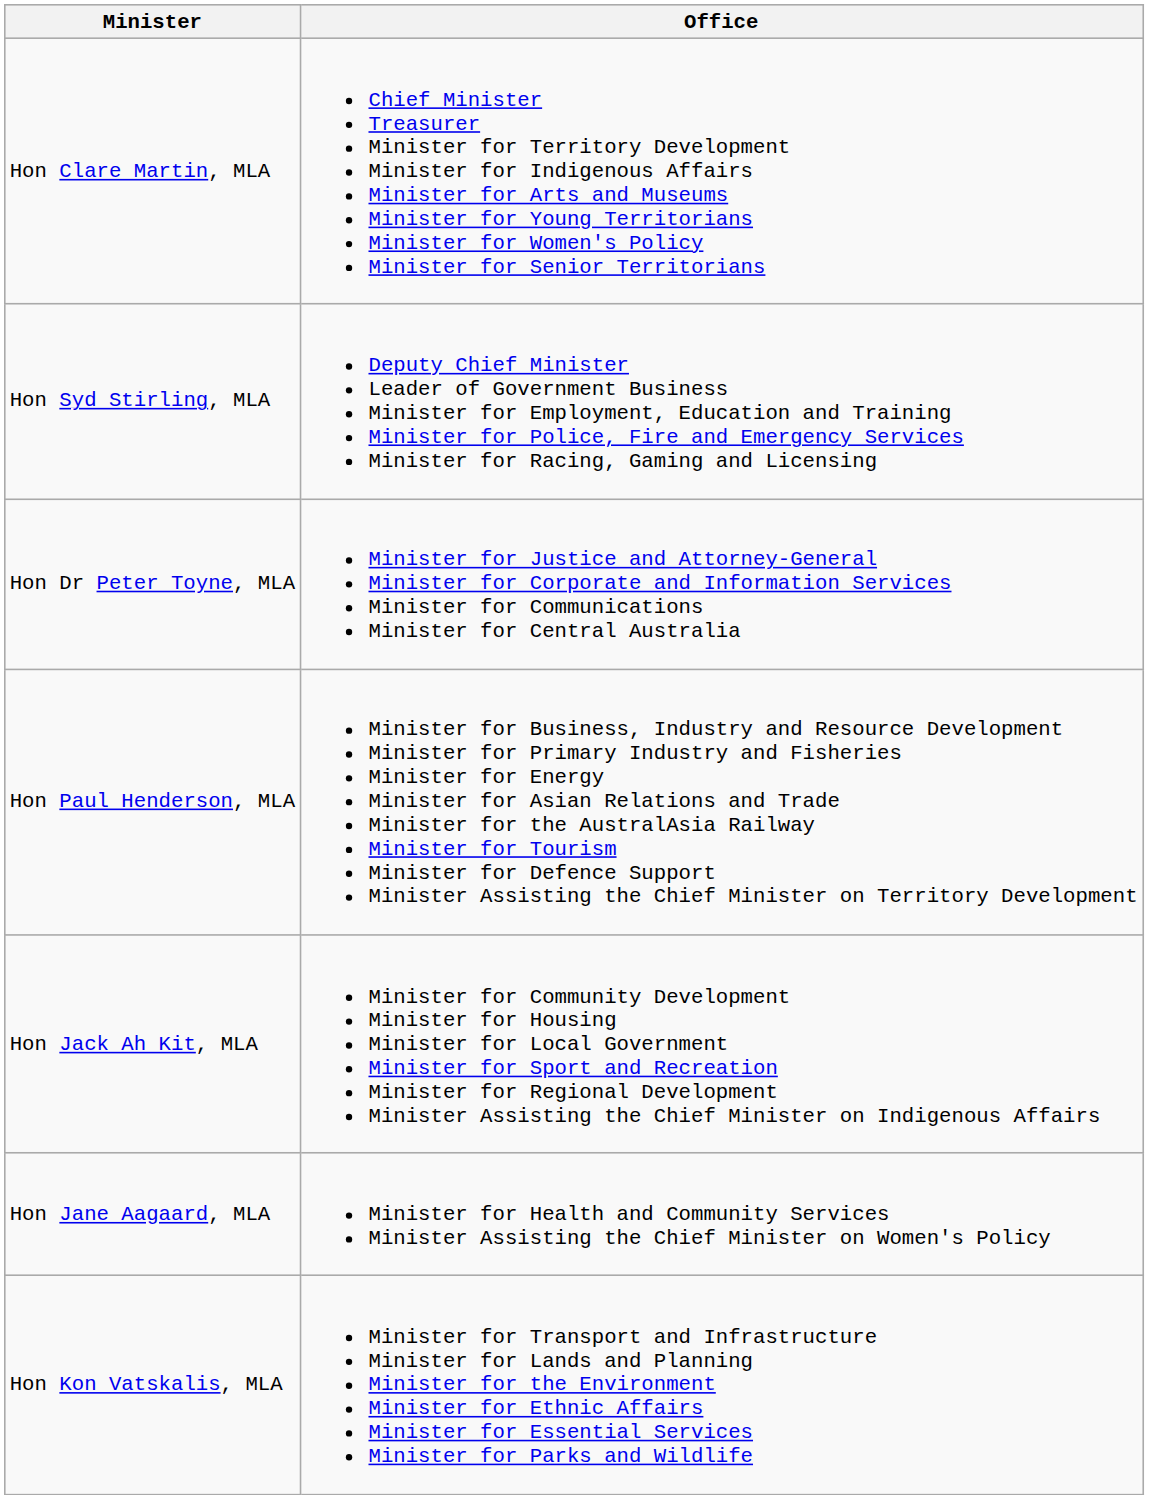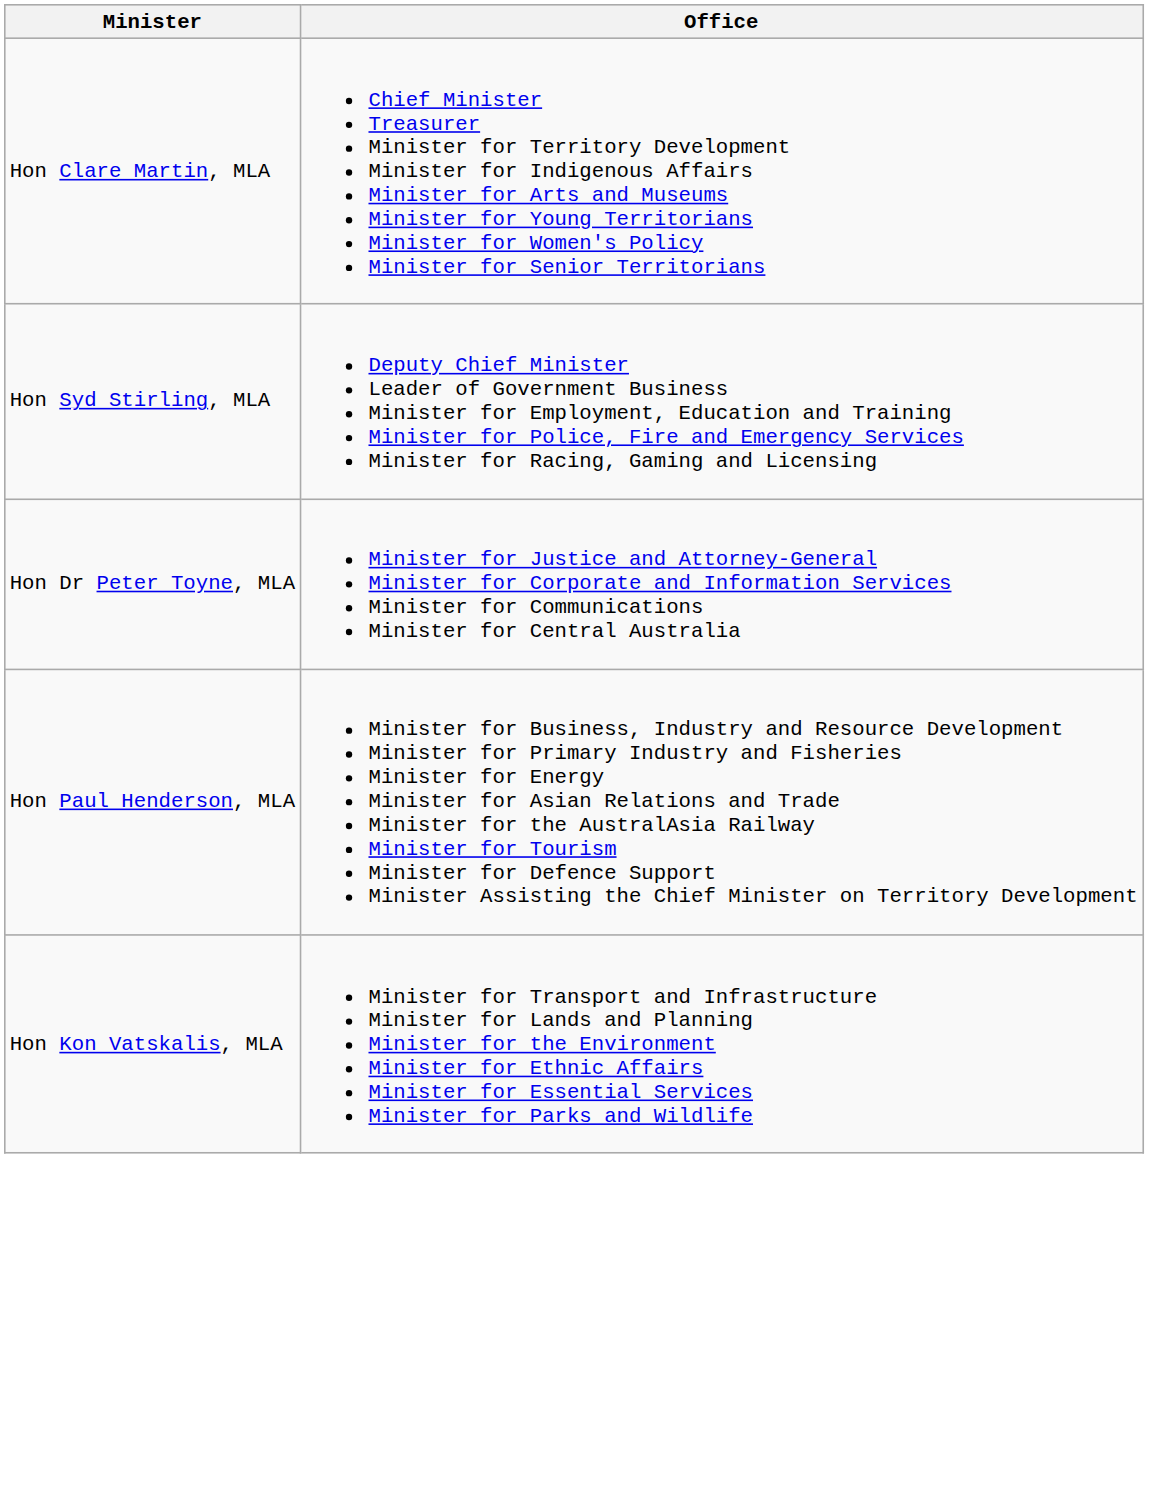 <table class="wikitable">
 <tr>
 <th>Minister</th>
 <th>Office</th>
 </tr>
 <tr>
 <td>Hon <a href='#'>Clare Martin</a>, MLA</td>
 <td><br><ul><li><a href='#'>Chief Minister</a></li><li><a href='#'>Treasurer</a></li><li>Minister for Territory Development</li><li>Minister for Indigenous Affairs</li><li><a href='#'>Minister for Arts and Museums</a></li><li><a href='#'>Minister for Young Territorians</a></li><li><a href='#'>Minister for Women's Policy</a></li><li><a href='#'>Minister for Senior Territorians</a></li></ul></td>
 </tr>
 <tr>
 <td>Hon <a href='#'>Syd Stirling</a>, MLA</td>
 <td><br><ul><li><a href='#'>Deputy Chief Minister</a></li><li>Leader of Government Business</li><li>Minister for Employment, Education and Training</li><li><a href='#'>Minister for Police, Fire and Emergency Services</a></li><li>Minister for Racing, Gaming and Licensing</li></ul></td>
 </tr>
 <tr>
 <td>Hon Dr <a href='#'>Peter Toyne</a>, MLA</td>
 <td><br><ul><li><a href='#'>Minister for Justice and Attorney-General</a></li><li><a href='#'>Minister for Corporate and Information Services</a></li><li>Minister for Communications</li><li>Minister for Central Australia</li></ul></td>
 </tr>
 <tr>
 <td>Hon <a href='#'>Paul Henderson</a>, MLA</td>
 <td><br><ul><li>Minister for Business, Industry and Resource Development</li><li>Minister for Primary Industry and Fisheries</li><li>Minister for Energy</li><li>Minister for Asian Relations and Trade</li><li>Minister for the AustralAsia Railway</li><li><a href='#'>Minister for Tourism</a></li><li>Minister for Defence Support</li><li>Minister Assisting the Chief Minister on Territory Development</li></ul></td>
 </tr>
 <tr>
-<td>Hon <a href='#'>Jack Ah Kit</a>, MLA</td>
-<td><br><ul><li>Minister for Community Development</li><li>Minister for Housing</li><li>Minister for Local Government</li><li><a href='#'>Minister for Sport and Recreation</a></li><li>Minister for Regional Development</li><li>Minister Assisting the Chief Minister on Indigenous Affairs</li></ul></td>
-</tr>
-<tr>
-<td>Hon <a href='#'>Jane Aagaard</a>, MLA</td>
-<td><br><ul><li>Minister for Health and Community Services</li><li>Minister Assisting the Chief Minister on Women's Policy</li></ul></td>
-</tr>
-<tr>
 <td>Hon <a href='#'>Kon Vatskalis</a>, MLA</td>
 <td><br><ul><li>Minister for Transport and Infrastructure</li><li>Minister for Lands and Planning</li><li><a href='#'>Minister for the Environment</a></li><li><a href='#'>Minister for Ethnic Affairs</a></li><li><a href='#'>Minister for Essential Services</a></li><li><a href='#'>Minister for Parks and Wildlife</a></li></ul></td>
 </tr>
 </table>
